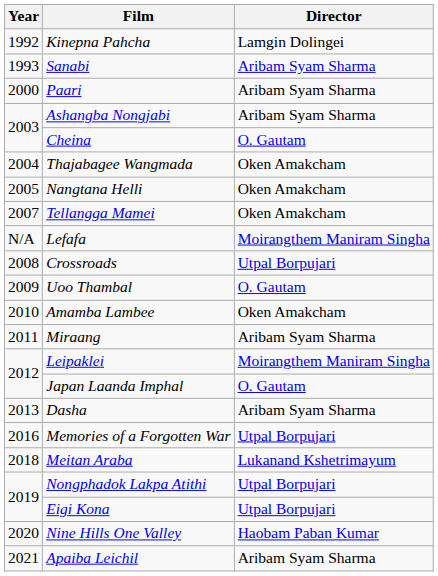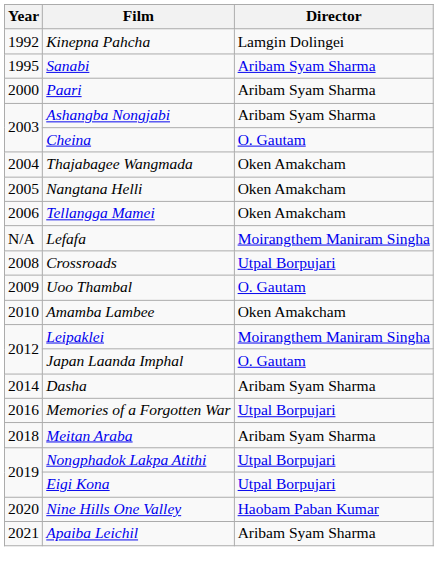 <table class="wikitable sortable">
 <tr>
 <th>Year</th>
 <th>Film</th>
 <th>Director</th>
 </tr>
 <tr>
 <td>1992</td>
 <td><em>Kinepna Pahcha</em></td>
 <td>Lamgin Dolingei</td>
 </tr>
 <tr>
-<td>1993</td>
+<td>1995</td>
 <td><em><a href='#'>Sanabi</a></em></td>
 <td><a href='#'>Aribam Syam Sharma</a></td>
 </tr>
 <tr>
 <td>2000</td>
 <td><em><a href='#'>Paari</a></em></td>
 <td>Aribam Syam Sharma</td>
 </tr>
 <tr>
 <td rowspan="2">2003</td>
 <td><em><a href='#'>Ashangba Nongjabi</a></em></td>
 <td>Aribam Syam Sharma</td>
 </tr>
 <tr>
 <td><em><a href='#'>Cheina</a></em></td>
 <td><a href='#'>O. Gautam</a></td>
 </tr>
 <tr>
 <td>2004</td>
 <td><em>Thajabagee Wangmada</em></td>
 <td>Oken Amakcham</td>
 </tr>
 <tr>
 <td>2005</td>
 <td><em>Nangtana Helli</em></td>
 <td>Oken Amakcham</td>
 </tr>
 <tr>
-<td>2007</td>
+<td>2006</td>
 <td><em><a href='#'>Tellangga Mamei</a></em></td>
 <td>Oken Amakcham</td>
 </tr>
 <tr>
 <td>N/A</td>
 <td><em>Lefafa</em></td>
 <td><a href='#'>Moirangthem Maniram Singha</a></td>
 </tr>
 <tr>
 <td>2008</td>
 <td><em>Crossroads</em></td>
 <td><a href='#'>Utpal Borpujari</a></td>
 </tr>
 <tr>
 <td>2009</td>
 <td><em>Uoo Thambal</em></td>
 <td><a href='#'>O. Gautam</a></td>
 </tr>
 <tr>
 <td>2010</td>
 <td><em>Amamba Lambee</em></td>
 <td>Oken Amakcham</td>
 </tr>
 <tr>
-<td>2011</td>
-<td><em>Miraang</em></td>
-<td>Aribam Syam Sharma</td>
-</tr>
-<tr>
 <td rowspan="2">2012</td>
 <td><em><a href='#'>Leipaklei</a></em></td>
 <td><a href='#'>Moirangthem Maniram Singha</a></td>
 </tr>
 <tr>
 <td><em>Japan Laanda Imphal</em></td>
 <td><a href='#'>O. Gautam</a></td>
 </tr>
 <tr>
-<td>2013</td>
+<td>2014</td>
 <td><em>Dasha</em></td>
 <td>Aribam Syam Sharma</td>
 </tr>
 <tr>
 <td>2016</td>
 <td><em>Memories of a Forgotten War</em></td>
 <td><a href='#'>Utpal Borpujari</a></td>
 </tr>
 <tr>
 <td>2018</td>
 <td><em><a href='#'>Meitan Araba</a></em></td>
-<td><a href='#'>Lukanand Kshetrimayum</a></td>
+<td>Aribam Syam Sharma</td>
 </tr>
 <tr>
 <td rowspan="2">2019</td>
 <td><em><a href='#'>Nongphadok Lakpa Atithi</a></em></td>
 <td><a href='#'>Utpal Borpujari</a></td>
 </tr>
 <tr>
 <td><em><a href='#'>Eigi Kona</a></em></td>
 <td><a href='#'>Utpal Borpujari</a></td>
 </tr>
 <tr>
 <td>2020</td>
 <td><em><a href='#'>Nine Hills One Valley</a></em></td>
 <td><a href='#'>Haobam Paban Kumar</a></td>
 </tr>
 <tr>
 <td>2021</td>
 <td><em><a href='#'>Apaiba Leichil</a></em></td>
 <td>Aribam Syam Sharma</td>
 </tr>
 </table>
